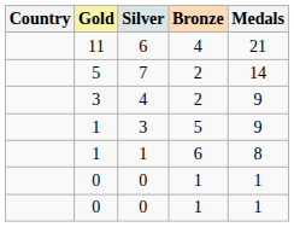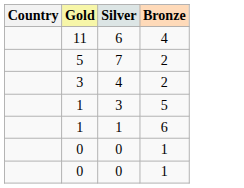 <table class="wikitable sortable">
 <tr>
 <th>Country</th>
 <th style="background-color: #F7F6A8;"> Gold</th>
 <th style="background-color: #DCE5E5;"> Silver</th>
 <th style="background-color: #FFDAB9;"> Bronze</th>
-<th>Medals</th>
 </tr>
 <tr align=center>
 <td align=left></td>
 <td>11</td>
 <td>6</td>
 <td>4</td>
-<td>21</td>
 </tr>
 <tr align=center>
 <td align=left></td>
 <td>5</td>
 <td>7</td>
 <td>2</td>
-<td>14</td>
 </tr>
 <tr align=center>
 <td align=left></td>
 <td>3</td>
 <td>4</td>
 <td>2</td>
-<td>9</td>
 </tr>
 <tr align=center>
 <td align=left></td>
 <td>1</td>
 <td>3</td>
 <td>5</td>
-<td>9</td>
 </tr>
 <tr align=center>
 <td align=left></td>
 <td>1</td>
 <td>1</td>
 <td>6</td>
-<td>8</td>
 </tr>
 <tr align=center>
 <td align=left></td>
 <td>0</td>
 <td>0</td>
-<td>1</td>
 <td>1</td>
 </tr>
 <tr align=center>
 <td align=left></td>
 <td>0</td>
 <td>0</td>
 <td>1</td>
-<td>1</td>
 </tr>
 </table>
